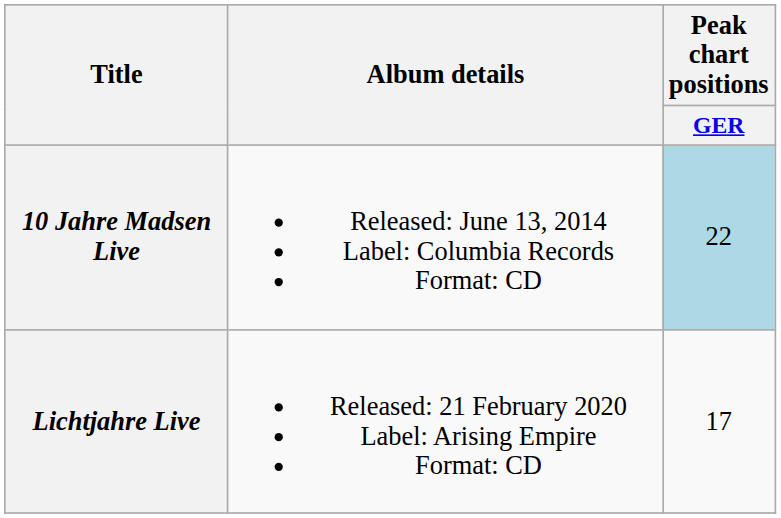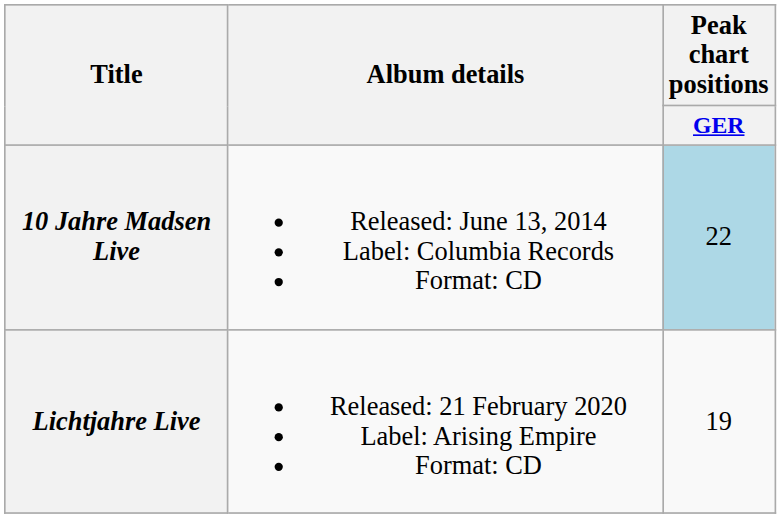 <table class="wikitable plainrowheaders" style="text-align:center;" border="1">
 <tr>
 <th scope="col" rowspan="2" style="width:8em;">Title</th>
 <th scope="col" rowspan="2" style="width:16em;">Album details</th>
 <th scope="col" colspan="1">Peak chart positions</th>
 </tr>
 <tr>
 <th scope="col" style="width:2.2em;font-size:90%;"><a href='#'>GER</a><br></th>
 </tr>
 <tr>
 <th scope="row"><em>10 Jahre Madsen Live</em></th>
 <td><br><ul><li>Released: June 13, 2014</li><li>Label: Columbia Records</li><li>Format: CD</li></ul></td>
 <td style="background: lightblue;">22</td>
 </tr>
 <tr>
 <th scope="row"><em>Lichtjahre Live</em></th>
 <td><br><ul><li>Released: 21 February 2020</li><li>Label: Arising Empire</li><li>Format: CD</li></ul></td>
-<td>17</td>
+<td>19</td>
 </tr>
 </table>
